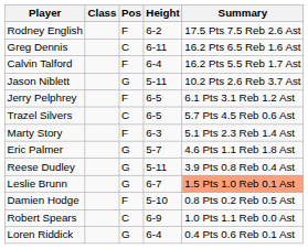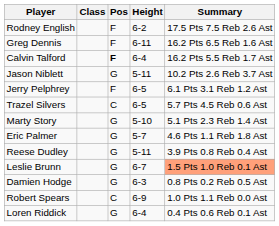 <table class="wikitable sortable">
 <tr>
 <th>Player</th>
 <th>Class</th>
 <th>Pos</th>
 <th>Height</th>
 <th>Summary</th>
 </tr>
 <tr>
 <td>Rodney English</td>
 <td></td>
 <td>F</td>
 <td>6-2</td>
 <td>17.5 Pts 7.5 Reb 2.6 Ast</td>
 </tr>
 <tr>
 <td>Greg Dennis</td>
 <td></td>
-<td>C</td>
+<td>F</td>
 <td>6-11</td>
 <td>16.2 Pts 6.5 Reb 1.6 Ast</td>
 </tr>
 <tr>
 <td>Calvin Talford</td>
 <td></td>
-<td>F</td>
+<td><strong>F</strong></td>
 <td>6-4</td>
 <td>16.2 Pts 5.5 Reb 1.7 Ast</td>
 </tr>
 <tr>
 <td>Jason Niblett</td>
 <td></td>
 <td>G</td>
 <td>5-11</td>
 <td>10.2 Pts 2.6 Reb 3.7 Ast</td>
 </tr>
 <tr>
 <td>Jerry Pelphrey</td>
 <td></td>
 <td>F</td>
 <td>6-5</td>
 <td>6.1 Pts 3.1 Reb 1.2 Ast</td>
 </tr>
 <tr>
 <td>Trazel Silvers</td>
 <td></td>
 <td>C</td>
 <td>6-5</td>
 <td>5.7 Pts 4.5 Reb 0.6 Ast</td>
 </tr>
 <tr>
 <td>Marty Story</td>
 <td></td>
-<td>F</td>
-<td>6-3</td>
+<td>G</td>
+<td>5-10</td>
 <td>5.1 Pts 2.3 Reb 1.4 Ast</td>
 </tr>
 <tr>
 <td>Eric Palmer</td>
 <td></td>
 <td>G</td>
 <td>5-7</td>
 <td>4.6 Pts 1.1 Reb 1.8 Ast</td>
 </tr>
 <tr>
 <td>Reese Dudley</td>
 <td></td>
 <td>G</td>
 <td>5-11</td>
 <td>3.9 Pts 0.8 Reb 0.4 Ast</td>
 </tr>
 <tr>
 <td>Leslie Brunn</td>
 <td></td>
 <td>G</td>
 <td>6-7</td>
 <td style="background: lightsalmon;">1.5 Pts 1.0 Reb 0.1 Ast</td>
 </tr>
 <tr>
 <td>Damien Hodge</td>
 <td></td>
-<td>F</td>
-<td>5-10</td>
+<td>G</td>
+<td>6-3</td>
 <td>0.8 Pts 0.2 Reb 0.5 Ast</td>
 </tr>
 <tr>
 <td>Robert Spears</td>
 <td></td>
 <td>C</td>
 <td>6-9</td>
 <td>1.0 Pts 1.1 Reb 0.0 Ast</td>
 </tr>
 <tr>
 <td>Loren Riddick</td>
 <td></td>
 <td>G</td>
 <td>6-4</td>
 <td>0.4 Pts 0.6 Reb 0.1 Ast</td>
 </tr>
 </table>
